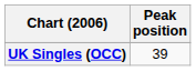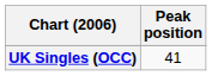 <table class="wikitable plainrowheaders" style="text-align:center">
 <tr>
 <th scope="col">Chart (2006)</th>
 <th scope="col">Peak<br>position</th>
 </tr>
 <tr>
 </tr>
 <tr>
 <th scope="row"><a href='#'>UK Singles</a> (<a href='#'>OCC</a>)</th>
-<td>39</td>
+<td>41</td>
 </tr>
 </table>
